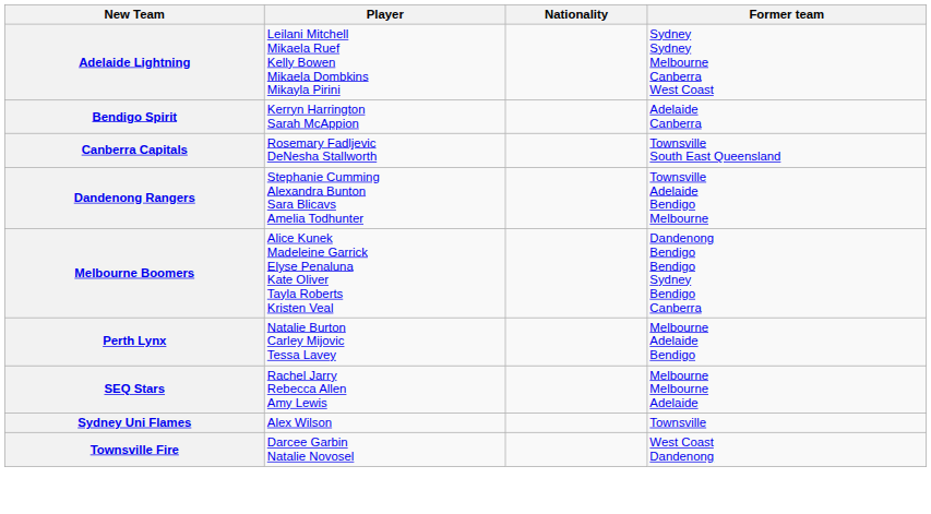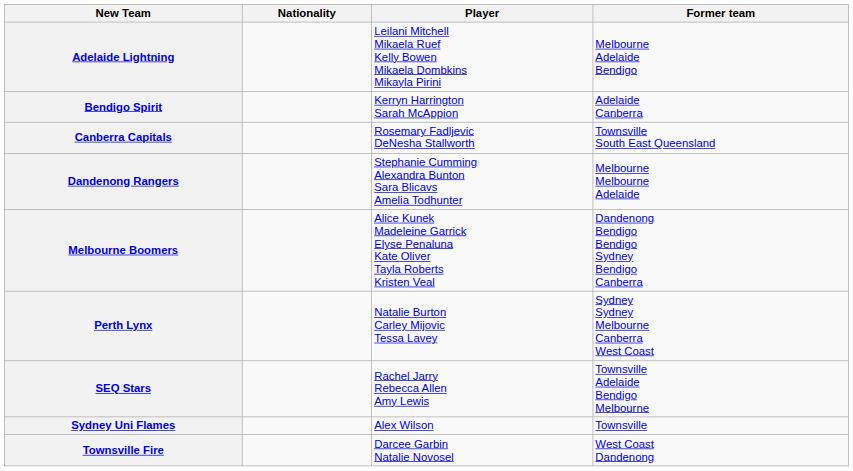 <table class="wikitable" style="width:60%;">
 <tr>
 <th scope="col">New Team</th>
+<th scope="col">Nationality</th>
 <th scope="col">Player</th>
-<th scope="col">Nationality</th>
 <th scope="col">Former team</th>
 </tr>
 <tr>
 <th scope="row"><a href='#'>Adelaide Lightning</a></th>
+<td> <br>  <br>  <br>  <br> </td>
 <td><a href='#'>Leilani Mitchell</a> <br> <a href='#'>Mikaela Ruef</a> <br> <a href='#'>Kelly Bowen</a> <br> <a href='#'>Mikaela Dombkins</a> <br> <a href='#'>Mikayla Pirini</a></td>
-<td> <br>  <br>  <br>  <br> </td>
-<td><a href='#'>Sydney</a> <br> <a href='#'>Sydney</a> <br> <a href='#'>Melbourne</a> <br> <a href='#'>Canberra</a> <br> <a href='#'>West Coast</a></td>
+<td><a href='#'>Melbourne</a> <br> <a href='#'>Adelaide</a> <br> <a href='#'>Bendigo</a></td>
 </tr>
 <tr>
 <th scope="row"><a href='#'>Bendigo Spirit</a></th>
+<td> <br> </td>
 <td><a href='#'>Kerryn Harrington</a> <br> <a href='#'>Sarah McAppion</a></td>
-<td> <br> </td>
 <td><a href='#'>Adelaide</a> <br> <a href='#'>Canberra</a></td>
 </tr>
 <tr>
 <th scope="row"><a href='#'>Canberra Capitals</a></th>
+<td> <br> </td>
 <td><a href='#'>Rosemary Fadljevic</a> <br> <a href='#'>DeNesha Stallworth</a></td>
-<td> <br> </td>
 <td><a href='#'>Townsville</a> <br> <a href='#'>South East Queensland</a></td>
 </tr>
 <tr>
 <th scope="row"><a href='#'>Dandenong Rangers</a></th>
+<td> <br>  <br>  <br> </td>
 <td><a href='#'>Stephanie Cumming</a> <br> <a href='#'>Alexandra Bunton</a> <br> <a href='#'>Sara Blicavs</a> <br> <a href='#'>Amelia Todhunter</a></td>
-<td> <br>  <br>  <br> </td>
-<td><a href='#'>Townsville</a> <br> <a href='#'>Adelaide</a> <br> <a href='#'>Bendigo</a> <br> <a href='#'>Melbourne</a></td>
+<td><a href='#'>Melbourne</a> <br> <a href='#'>Melbourne</a> <br> <a href='#'>Adelaide</a></td>
 </tr>
 <tr>
 <th scope="row"><a href='#'>Melbourne Boomers</a></th>
+<td> <br>  <br>  <br>  <br>  <br> </td>
 <td><a href='#'>Alice Kunek</a> <br> <a href='#'>Madeleine Garrick</a> <br> <a href='#'>Elyse Penaluna</a> <br> <a href='#'>Kate Oliver</a> <br> <a href='#'>Tayla Roberts</a> <br> <a href='#'>Kristen Veal</a></td>
-<td> <br>  <br>  <br>  <br>  <br> </td>
 <td><a href='#'>Dandenong</a> <br> <a href='#'>Bendigo</a> <br> <a href='#'>Bendigo</a> <br> <a href='#'>Sydney</a> <br> <a href='#'>Bendigo</a> <br> <a href='#'>Canberra</a></td>
 </tr>
 <tr>
 <th scope="row"><a href='#'>Perth Lynx</a></th>
+<td> <br>  <br> </td>
 <td><a href='#'>Natalie Burton</a> <br> <a href='#'>Carley Mijovic</a> <br> <a href='#'>Tessa Lavey</a></td>
-<td> <br>  <br> </td>
-<td><a href='#'>Melbourne</a> <br> <a href='#'>Adelaide</a> <br> <a href='#'>Bendigo</a></td>
+<td><a href='#'>Sydney</a> <br> <a href='#'>Sydney</a> <br> <a href='#'>Melbourne</a> <br> <a href='#'>Canberra</a> <br> <a href='#'>West Coast</a></td>
 </tr>
 <tr>
 <th scope="row"><a href='#'>SEQ Stars</a></th>
+<td> <br>  <br> </td>
 <td><a href='#'>Rachel Jarry</a> <br> <a href='#'>Rebecca Allen</a> <br> <a href='#'>Amy Lewis</a></td>
-<td> <br>  <br> </td>
-<td><a href='#'>Melbourne</a> <br> <a href='#'>Melbourne</a> <br> <a href='#'>Adelaide</a></td>
+<td><a href='#'>Townsville</a> <br> <a href='#'>Adelaide</a> <br> <a href='#'>Bendigo</a> <br> <a href='#'>Melbourne</a></td>
 </tr>
 <tr>
 <th scope="row"><a href='#'>Sydney Uni Flames</a></th>
+<td></td>
 <td><a href='#'>Alex Wilson</a></td>
-<td></td>
 <td><a href='#'>Townsville</a></td>
 </tr>
 <tr>
 <th scope="row"><a href='#'>Townsville Fire</a></th>
+<td> <br> </td>
 <td><a href='#'>Darcee Garbin</a> <br> <a href='#'>Natalie Novosel</a></td>
-<td> <br> </td>
 <td><a href='#'>West Coast</a> <br> <a href='#'>Dandenong</a></td>
 </tr>
 </table>
